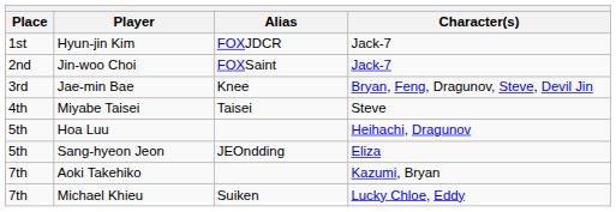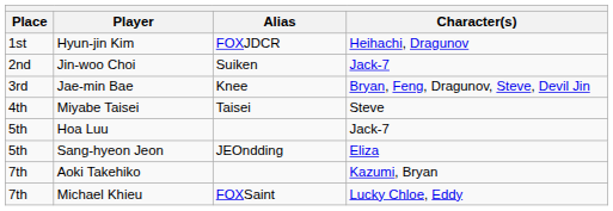 <table class="wikitable">
 <tr>
 <th colspan=5></th>
 </tr>
 <tr>
 <th style="width:50px;">Place</th>
 <th style="width:180px;">Player</th>
 <th style="width:150px;">Alias</th>
 <th style="width:300px;">Character(s)</th>
 </tr>
 <tr>
 <td>1st</td>
 <td> Hyun-jin Kim</td>
 <td><a href='#'>FOX</a>JDCR</td>
-<td>Jack-7</td>
+<td><a href='#'>Heihachi</a>, <a href='#'>Dragunov</a></td>
 </tr>
 <tr>
 <td>2nd</td>
 <td> Jin-woo Choi</td>
-<td><a href='#'>FOX</a>Saint</td>
+<td>Suiken</td>
 <td><a href='#'>Jack-7</a></td>
 </tr>
 <tr>
 <td>3rd</td>
 <td> Jae-min Bae</td>
 <td>Knee</td>
 <td><a href='#'>Bryan</a>, <a href='#'>Feng</a>, Dragunov, <a href='#'>Steve</a>, <a href='#'>Devil Jin</a></td>
 </tr>
 <tr>
 <td>4th</td>
 <td> Miyabe Taisei</td>
 <td>Taisei</td>
 <td>Steve</td>
 </tr>
 <tr>
 <td>5th</td>
 <td> Hoa Luu</td>
 <td></td>
-<td><a href='#'>Heihachi</a>, <a href='#'>Dragunov</a></td>
+<td>Jack-7</td>
 </tr>
 <tr>
 <td>5th</td>
 <td> Sang-hyeon Jeon</td>
 <td>JEOndding</td>
 <td><a href='#'>Eliza</a></td>
 </tr>
 <tr>
 <td>7th</td>
 <td> Aoki Takehiko</td>
 <td></td>
 <td><a href='#'>Kazumi</a>, Bryan</td>
 </tr>
 <tr>
 <td>7th</td>
 <td> Michael Khieu</td>
-<td>Suiken</td>
+<td><a href='#'>FOX</a>Saint</td>
 <td><a href='#'>Lucky Chloe</a>, <a href='#'>Eddy</a></td>
 </tr>
 </table>
